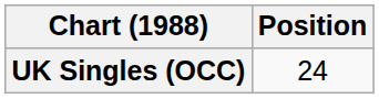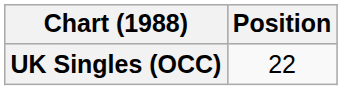 <table class="wikitable plainrowheaders" style="text-align:center">
 <tr>
 <th scope="col">Chart (1988)</th>
 <th scope="col">Position</th>
 </tr>
 <tr>
 <th scope="row">UK Singles (OCC)</th>
-<td>24</td>
+<td>22</td>
 </tr>
 </table>
